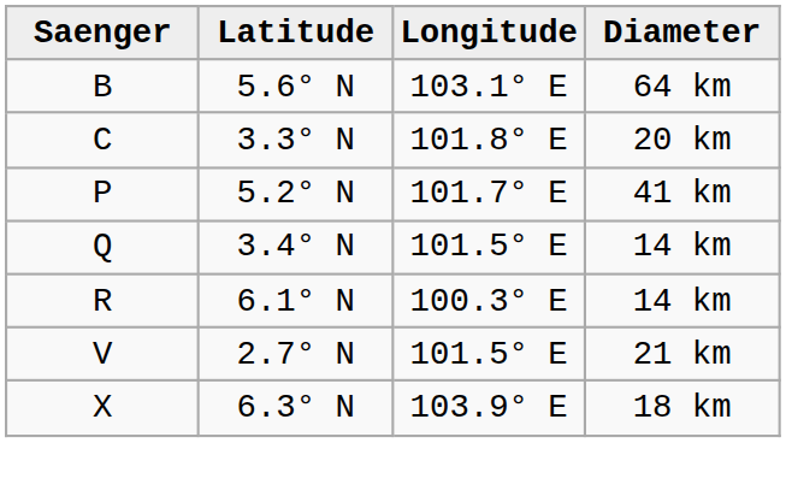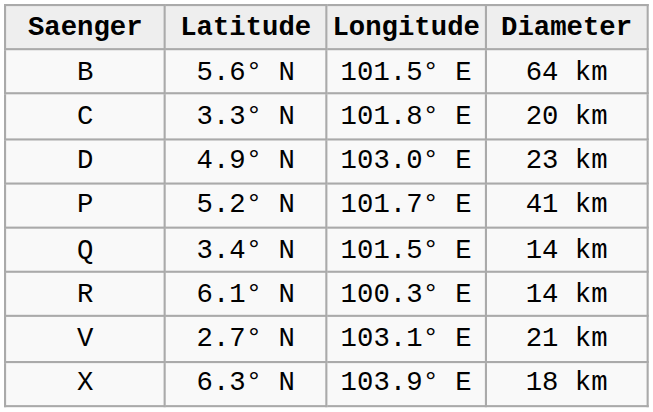 <table class="wikitable">
 <tr>
 <th width="25%" style="background:#eeeeee;">Saenger</th>
 <th width="25%" style="background:#eeeeee;">Latitude</th>
 <th width="25%" style="background:#eeeeee;">Longitude</th>
 <th width="25%" style="background:#eeeeee;">Diameter</th>
 </tr>
 <tr>
 <td align="center">B</td>
 <td align="center">5.6° N</td>
-<td align="center">103.1° E</td>
+<td align="center">101.5° E</td>
 <td align="center">64 km</td>
 </tr>
 <tr>
 <td align="center">C</td>
 <td align="center">3.3° N</td>
 <td align="center">101.8° E</td>
 <td align="center">20 km</td>
+</tr>
+<tr>
+<td align="center">D</td>
+<td align="center">4.9° N</td>
+<td align="center">103.0° E</td>
+<td align="center">23 km</td>
 </tr>
 <tr>
 <td align="center">P</td>
 <td align="center">5.2° N</td>
 <td align="center">101.7° E</td>
 <td align="center">41 km</td>
 </tr>
 <tr>
 <td align="center">Q</td>
 <td align="center">3.4° N</td>
 <td align="center">101.5° E</td>
 <td align="center">14 km</td>
 </tr>
 <tr>
 <td align="center">R</td>
 <td align="center">6.1° N</td>
 <td align="center">100.3° E</td>
 <td align="center">14 km</td>
 </tr>
 <tr>
 <td align="center">V</td>
 <td align="center">2.7° N</td>
-<td align="center">101.5° E</td>
+<td align="center">103.1° E</td>
 <td align="center">21 km</td>
 </tr>
 <tr>
 <td align="center">X</td>
 <td align="center">6.3° N</td>
 <td align="center">103.9° E</td>
 <td align="center">18 km</td>
 </tr>
 </table>
